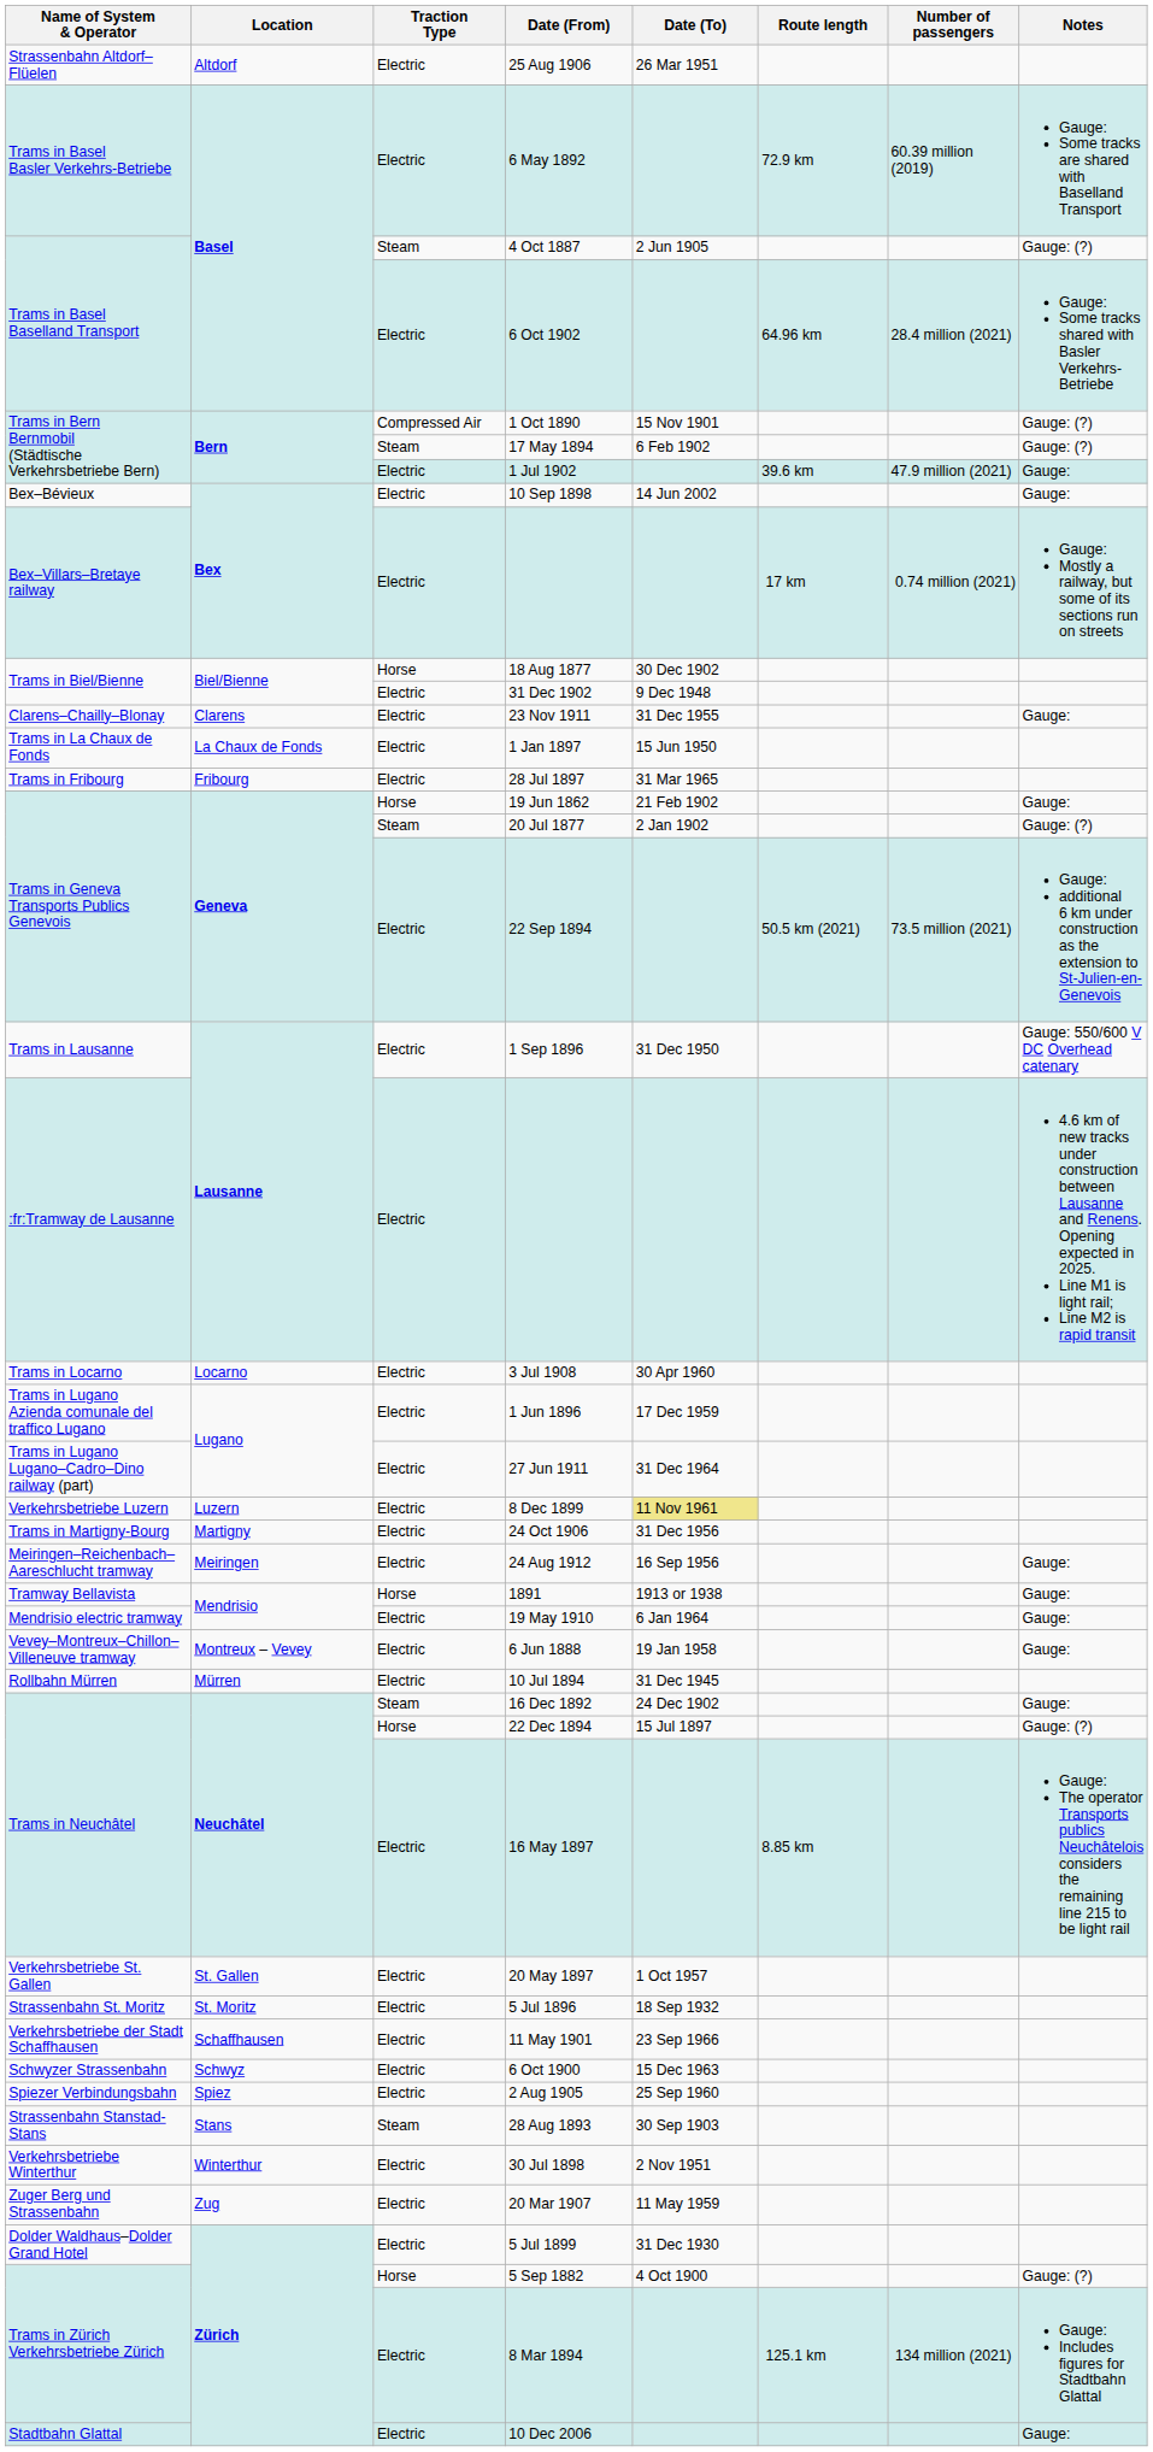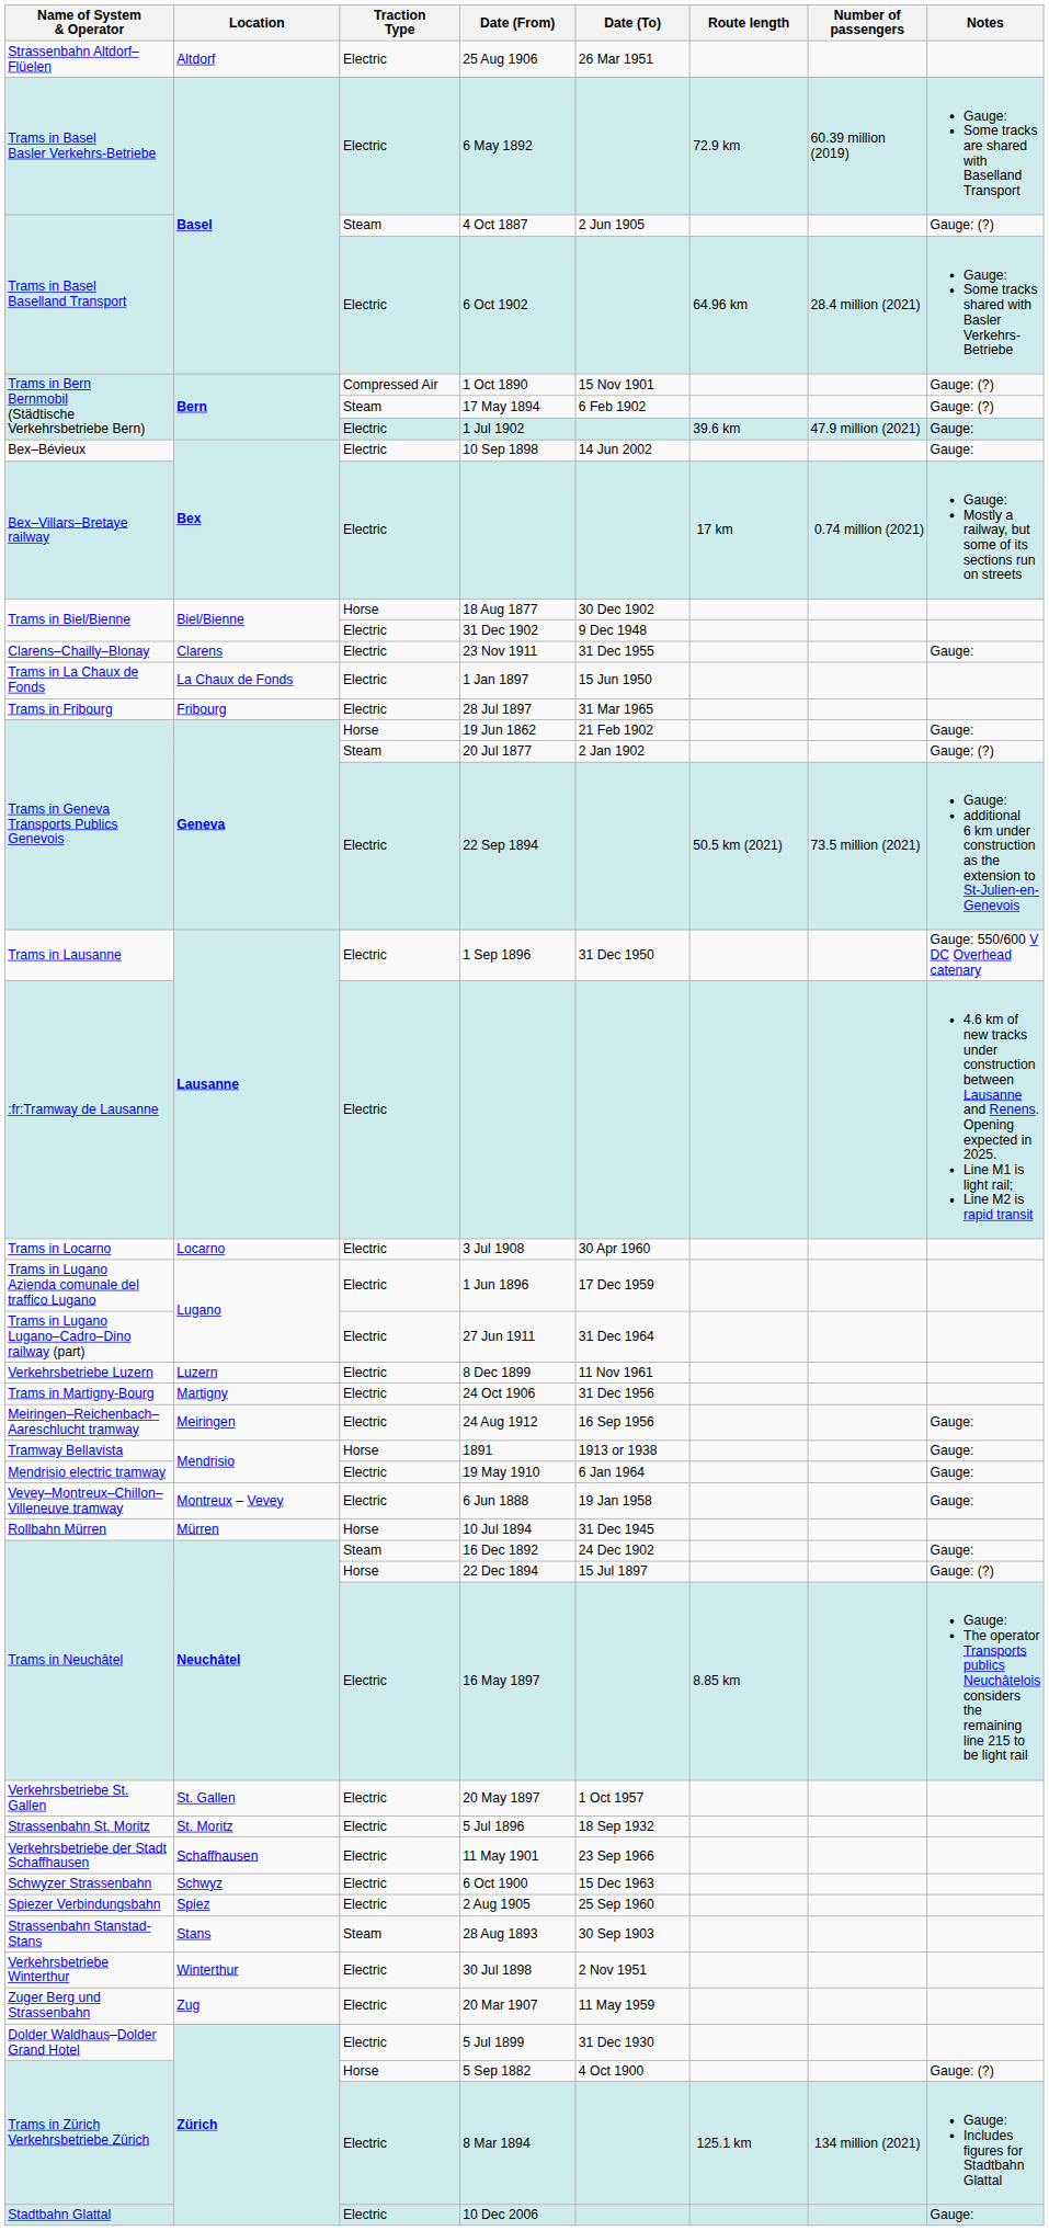 <table class="wikitable">
 <tr>
 <th style="width:17%;">Name of System<br>& Operator</th>
 <th style="width:17%;">Location</th>
 <th style="width:12%;">Traction<br>Type</th>
 <th style="width:12%;">Date (From)</th>
 <th style="width:12%;">Date (To)</th>
 <th style="width:12%;">Route length</th>
 <th style="width:12%;">Number of passengers</th>
 <th style="width:30%;">Notes</th>
 </tr>
 <tr>
 <td><a href='#'>Strassenbahn Altdorf–Flüelen</a></td>
 <td><a href='#'>Altdorf</a></td>
 <td>Electric</td>
 <td>25 Aug 1906</td>
 <td>26 Mar 1951</td>
 <td> </td>
 <td> </td>
 <td></td>
 </tr>
 <tr style="background:#CFECEC">
 <td><a href='#'>Trams in Basel</a><br><a href='#'>Basler Verkehrs-Betriebe</a></td>
 <td rowspan="3" style="background:#CFECEC"><strong><a href='#'>Basel</a></strong></td>
 <td>Electric</td>
 <td>6 May 1892</td>
 <td> </td>
 <td>72.9 km </td>
 <td>60.39 million (2019) </td>
 <td><br><ul><li> Gauge: </li><li>Some tracks are shared with Baselland Transport</li></ul></td>
 </tr>
 <tr>
 <td rowspan="2" style="background:#CFECEC"><a href='#'>Trams in Basel</a><br><a href='#'>Baselland Transport</a></td>
 <td>Steam</td>
 <td>4 Oct 1887</td>
 <td>2 Jun 1905</td>
 <td> </td>
 <td> </td>
 <td> Gauge: (?)</td>
 </tr>
 <tr rowspan="2" style="background:#CFECEC">
 <td>Electric</td>
 <td>6 Oct 1902</td>
 <td> </td>
 <td>64.96 km </td>
 <td>28.4 million (2021)</td>
 <td><br><ul><li> Gauge: </li><li>Some tracks shared with Basler Verkehrs-Betriebe</li></ul></td>
 </tr>
 <tr>
 <td rowspan="3" style="background:#CFECEC"><a href='#'>Trams in Bern</a><br><a href='#'>Bernmobil</a><br>(Städtische Verkehrsbetriebe Bern)</td>
 <td rowspan="3" style="background:#CFECEC"><strong><a href='#'>Bern</a></strong></td>
 <td>Compressed Air</td>
 <td>1 Oct 1890</td>
 <td>15 Nov 1901</td>
 <td> </td>
 <td> </td>
 <td> Gauge: (?)</td>
 </tr>
 <tr>
 <td>Steam</td>
 <td>17 May 1894</td>
 <td>6 Feb 1902</td>
 <td> </td>
 <td> </td>
 <td> Gauge: (?)</td>
 </tr>
 <tr rowspan="3" style="background:#CFECEC">
 <td>Electric</td>
 <td>1 Jul 1902</td>
 <td> </td>
 <td>39.6 km </td>
 <td>47.9 million (2021) </td>
 <td> Gauge: </td>
 </tr>
 <tr>
 <td>Bex–Bévieux</td>
 <td rowspan="2" style="background:#CFECEC"><strong><a href='#'>Bex</a></strong></td>
 <td>Electric</td>
 <td>10 Sep 1898</td>
 <td>14 Jun 2002</td>
 <td> </td>
 <td> </td>
 <td> Gauge: </td>
 </tr>
 <tr style="background:#CFECEC">
 <td><a href='#'>Bex–Villars–Bretaye railway</a></td>
 <td>Electric</td>
 <td> </td>
 <td> </td>
 <td> 17 km </td>
 <td> 0.74 million (2021) </td>
 <td><br><ul><li> Gauge: </li><li>Mostly a railway, but some of its sections run on streets</li></ul></td>
 </tr>
 <tr>
 <td rowspan="2"><a href='#'>Trams in Biel/Bienne</a></td>
 <td rowspan="2"><a href='#'>Biel/Bienne</a></td>
 <td>Horse</td>
 <td>18 Aug 1877</td>
 <td>30 Dec 1902</td>
 <td> </td>
 <td> </td>
 <td></td>
 </tr>
 <tr>
 <td>Electric</td>
 <td>31 Dec 1902</td>
 <td>9 Dec 1948</td>
 <td> </td>
 <td> </td>
 <td></td>
 </tr>
 <tr>
 <td><a href='#'>Clarens–Chailly–Blonay</a></td>
 <td><a href='#'>Clarens</a></td>
 <td>Electric</td>
 <td>23 Nov 1911</td>
 <td>31 Dec 1955</td>
 <td> </td>
 <td> </td>
 <td> Gauge: </td>
 </tr>
 <tr>
 <td><a href='#'>Trams in La Chaux de Fonds</a></td>
 <td><a href='#'>La Chaux de Fonds</a></td>
 <td>Electric</td>
 <td>1 Jan 1897</td>
 <td>15 Jun 1950</td>
 <td> </td>
 <td> </td>
 <td></td>
 </tr>
 <tr>
 <td><a href='#'>Trams in Fribourg</a></td>
 <td><a href='#'>Fribourg</a></td>
 <td>Electric</td>
 <td>28 Jul 1897</td>
 <td>31 Mar 1965</td>
 <td> </td>
 <td> </td>
 <td></td>
 </tr>
 <tr>
 <td rowspan="3" style="background:#CFECEC"><a href='#'>Trams in Geneva</a><br><a href='#'>Transports Publics Genevois</a></td>
 <td rowspan="3" style="background:#CFECEC"><strong><a href='#'>Geneva</a></strong></td>
 <td>Horse</td>
 <td>19 Jun 1862</td>
 <td>21 Feb 1902</td>
 <td> </td>
 <td> </td>
 <td> Gauge: </td>
 </tr>
 <tr>
 <td>Steam</td>
 <td>20 Jul 1877</td>
 <td>2 Jan 1902</td>
 <td> </td>
 <td> </td>
 <td> Gauge: (?)</td>
 </tr>
 <tr style="background:#CFECEC">
 <td>Electric</td>
 <td>22 Sep 1894</td>
 <td> </td>
 <td>50.5 km (2021) </td>
 <td>73.5 million (2021) </td>
 <td><br><ul><li>Gauge: </li><li>additional 6 km under construction as the extension to <a href='#'>St-Julien-en-Genevois</a></li></ul></td>
 </tr>
 <tr>
 <td><a href='#'>Trams in Lausanne</a></td>
 <td rowspan="2" style="background:#CFECEC"><strong><a href='#'>Lausanne</a></strong></td>
 <td>Electric</td>
 <td>1 Sep 1896</td>
 <td>31 Dec 1950</td>
 <td> </td>
 <td> </td>
 <td> Gauge:  550/600 <a href='#'>V</a> <a href='#'>DC</a> <a href='#'>Overhead catenary</a></td>
 </tr>
 <tr style="background:#CFECEC">
 <td><a href='#'>:fr:Tramway de Lausanne</a></td>
 <td>Electric</td>
 <td> </td>
 <td> </td>
 <td> </td>
 <td> </td>
 <td><br><ul><li>4.6 km of new tracks under construction between <a href='#'>Lausanne</a> and <a href='#'>Renens</a>. Opening expected in 2025.</li><li>Line M1 is light rail;</li><li>Line M2 is <a href='#'>rapid transit</a></li></ul></td>
 </tr>
 <tr>
 <td><a href='#'>Trams in Locarno</a></td>
 <td><a href='#'>Locarno</a></td>
 <td>Electric</td>
 <td>3 Jul 1908</td>
 <td>30 Apr 1960</td>
 <td> </td>
 <td> </td>
 <td></td>
 </tr>
 <tr>
 <td><a href='#'>Trams in Lugano</a><br><a href='#'>Azienda comunale del traffico Lugano</a></td>
 <td rowspan="2"><a href='#'>Lugano</a></td>
 <td>Electric</td>
 <td>1 Jun 1896</td>
 <td>17 Dec 1959</td>
 <td> </td>
 <td> </td>
 <td></td>
 </tr>
 <tr>
 <td><a href='#'>Trams in Lugano</a><br><a href='#'>Lugano–Cadro–Dino railway</a> (part)</td>
 <td>Electric</td>
 <td>27 Jun 1911</td>
 <td>31 Dec 1964</td>
 <td> </td>
 <td> </td>
 <td></td>
 </tr>
 <tr>
 <td><a href='#'>Verkehrsbetriebe Luzern</a></td>
 <td><a href='#'>Luzern</a></td>
 <td>Electric</td>
 <td>8 Dec 1899</td>
-<td style="background: khaki;">11 Nov 1961</td>
+<td>11 Nov 1961</td>
 <td> </td>
 <td> </td>
 <td></td>
 </tr>
 <tr>
 <td><a href='#'>Trams in Martigny-Bourg</a></td>
 <td><a href='#'>Martigny</a></td>
 <td>Electric</td>
 <td>24 Oct 1906</td>
 <td>31 Dec 1956</td>
 <td> </td>
 <td> </td>
 <td></td>
 </tr>
 <tr>
 <td><a href='#'>Meiringen–Reichenbach–Aareschlucht tramway</a></td>
 <td><a href='#'>Meiringen</a></td>
 <td>Electric</td>
 <td>24 Aug 1912</td>
 <td>16 Sep 1956</td>
 <td> </td>
 <td> </td>
 <td> Gauge: </td>
 </tr>
 <tr>
 <td><a href='#'>Tramway Bellavista</a></td>
 <td rowspan="2"><a href='#'>Mendrisio</a></td>
 <td>Horse</td>
 <td>1891</td>
 <td>1913 or 1938</td>
 <td> </td>
 <td> </td>
 <td> Gauge: </td>
 </tr>
 <tr>
 <td><a href='#'>Mendrisio electric tramway</a></td>
 <td>Electric</td>
 <td>19 May 1910</td>
 <td>6 Jan 1964</td>
 <td> </td>
 <td> </td>
 <td> Gauge: </td>
 </tr>
 <tr>
 <td><a href='#'>Vevey–Montreux–Chillon–Villeneuve tramway</a></td>
 <td><a href='#'>Montreux</a> – <a href='#'>Vevey</a></td>
 <td>Electric</td>
 <td>6 Jun 1888</td>
 <td>19 Jan 1958</td>
 <td> </td>
 <td> </td>
 <td> Gauge: </td>
 </tr>
 <tr>
 <td><a href='#'>Rollbahn Mürren</a></td>
 <td><a href='#'>Mürren</a></td>
-<td>Electric</td>
+<td>Horse</td>
 <td>10 Jul 1894</td>
 <td>31 Dec 1945</td>
 <td> </td>
 <td> </td>
 <td></td>
 </tr>
 <tr>
 <td rowspan="3" style="background:#CFECEC"><a href='#'>Trams in Neuchâtel</a></td>
 <td rowspan="3" style="background:#CFECEC"><strong><a href='#'>Neuchâtel</a></strong></td>
 <td>Steam</td>
 <td>16 Dec 1892</td>
 <td>24 Dec 1902</td>
 <td> </td>
 <td> </td>
 <td> Gauge: </td>
 </tr>
 <tr>
 <td>Horse</td>
 <td>22 Dec 1894</td>
 <td>15 Jul 1897</td>
 <td> </td>
 <td> </td>
 <td> Gauge: (?)</td>
 </tr>
 <tr style="background:#CFECEC">
 <td>Electric</td>
 <td>16 May 1897</td>
 <td> </td>
 <td>8.85 km</td>
 <td> </td>
 <td><br><ul><li> Gauge: </li><li>The operator <a href='#'>Transports publics Neuchâtelois</a> considers the remaining line 215 to be light rail</li></ul></td>
 </tr>
 <tr>
 <td><a href='#'>Verkehrsbetriebe St. Gallen</a></td>
 <td><a href='#'>St. Gallen</a></td>
 <td>Electric</td>
 <td>20 May 1897</td>
 <td>1 Oct 1957</td>
 <td> </td>
 <td> </td>
 <td></td>
 </tr>
 <tr>
 <td><a href='#'>Strassenbahn St. Moritz</a></td>
 <td><a href='#'>St. Moritz</a></td>
 <td>Electric</td>
 <td>5 Jul 1896</td>
 <td>18 Sep 1932</td>
 <td> </td>
 <td> </td>
 <td></td>
 </tr>
 <tr>
 <td><a href='#'>Verkehrsbetriebe der Stadt Schaffhausen</a></td>
 <td><a href='#'>Schaffhausen</a></td>
 <td>Electric</td>
 <td>11 May 1901</td>
 <td>23 Sep 1966</td>
 <td> </td>
 <td> </td>
 <td></td>
 </tr>
 <tr>
 <td><a href='#'>Schwyzer Strassenbahn</a></td>
 <td><a href='#'>Schwyz</a></td>
 <td>Electric</td>
 <td>6 Oct 1900</td>
 <td>15 Dec 1963</td>
 <td> </td>
 <td> </td>
 <td></td>
 </tr>
 <tr>
 <td><a href='#'>Spiezer Verbindungsbahn</a></td>
 <td><a href='#'>Spiez</a></td>
 <td>Electric</td>
 <td>2 Aug 1905</td>
 <td>25 Sep 1960</td>
 <td> </td>
 <td> </td>
 <td></td>
 </tr>
 <tr>
 <td><a href='#'>Strassenbahn Stanstad-Stans</a></td>
 <td><a href='#'>Stans</a></td>
 <td>Steam</td>
 <td>28 Aug 1893</td>
 <td>30 Sep 1903</td>
 <td> </td>
 <td> </td>
 <td></td>
 </tr>
 <tr>
 <td><a href='#'>Verkehrsbetriebe Winterthur</a></td>
 <td><a href='#'>Winterthur</a></td>
 <td>Electric</td>
 <td>30 Jul 1898</td>
 <td>2 Nov 1951</td>
 <td> </td>
 <td> </td>
 <td></td>
 </tr>
 <tr>
 <td><a href='#'>Zuger Berg und Strassenbahn</a></td>
 <td><a href='#'>Zug</a></td>
 <td>Electric</td>
 <td>20 Mar 1907</td>
 <td>11 May 1959</td>
 <td> </td>
 <td> </td>
 <td></td>
 </tr>
 <tr>
 <td><a href='#'>Dolder Waldhaus</a>–<a href='#'>Dolder Grand Hotel</a></td>
 <td rowspan="4" style="background:#CFECEC"><strong><a href='#'>Zürich</a></strong></td>
 <td>Electric</td>
 <td>5 Jul 1899</td>
 <td>31 Dec 1930</td>
 <td> </td>
 <td> </td>
 <td></td>
 </tr>
 <tr>
 <td rowspan="2" style="background:#CFECEC"><a href='#'>Trams in Zürich</a><br><a href='#'>Verkehrsbetriebe Zürich</a></td>
 <td>Horse</td>
 <td>5 Sep 1882</td>
 <td>4 Oct 1900</td>
 <td> </td>
 <td> </td>
 <td> Gauge: (?)</td>
 </tr>
 <tr style="background:#CFECEC">
 <td>Electric</td>
 <td>8 Mar 1894</td>
 <td> </td>
 <td> 125.1 km </td>
 <td> 134 million (2021) </td>
 <td><br><ul><li> Gauge: </li><li>Includes figures for Stadtbahn Glattal</li></ul></td>
 </tr>
 <tr style="background:#CFECEC">
 <td><a href='#'>Stadtbahn Glattal</a></td>
 <td>Electric</td>
 <td>10 Dec 2006</td>
 <td> </td>
 <td> </td>
 <td> </td>
 <td>Gauge: </td>
 </tr>
 </table>
